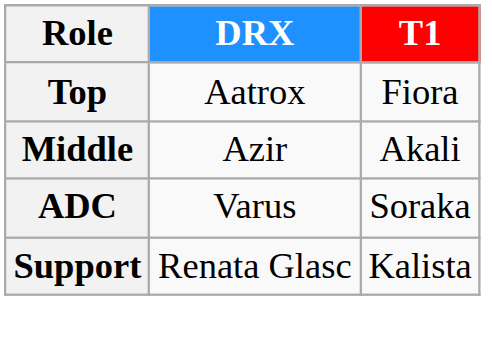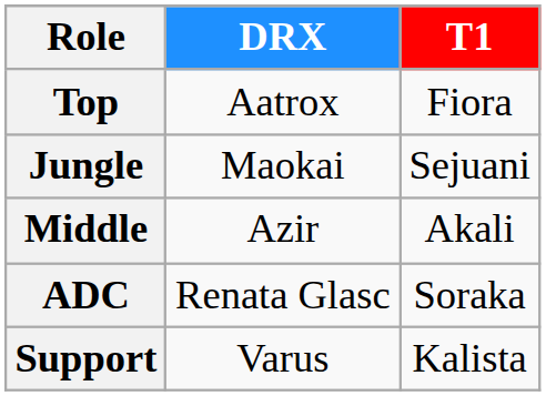 <table class="wikitable plainrowheaders" style="text-align:center;margin:0">
 <tr>
 </tr>
 <tr>
 <th>Role</th>
 <th style="background:DodgerBlue; color:white;">DRX</th>
 <th style="background:Red; color:white;">T1</th>
 </tr>
 <tr>
 <th scope=row style="text-align:center">Top</th>
 <td>Aatrox</td>
 <td>Fiora</td>
 </tr>
 <tr>
+<th scope=row style="text-align:center">Jungle</th>
+<td>Maokai</td>
+<td>Sejuani</td>
+</tr>
+<tr>
 <th scope=row style="text-align:center">Middle</th>
 <td>Azir</td>
 <td>Akali</td>
 </tr>
 <tr>
 <th scope=row style="text-align:center">ADC</th>
-<td>Varus</td>
+<td>Renata Glasc</td>
 <td>Soraka</td>
 </tr>
 <tr>
 <th scope=row style="text-align:center">Support</th>
-<td>Renata Glasc</td>
+<td>Varus</td>
 <td>Kalista</td>
 </tr>
 </table>
